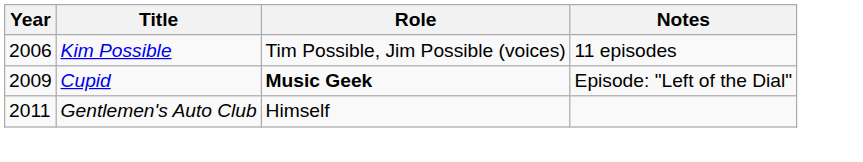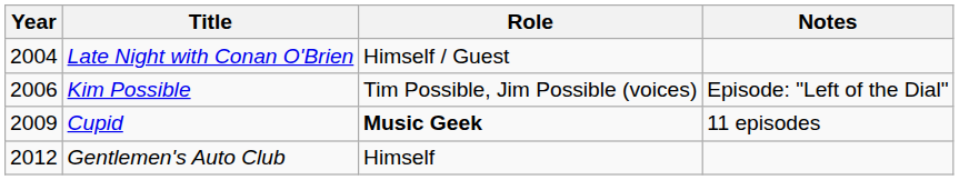 <table class = "wikitable sortable">
 <tr>
 <th>Year</th>
 <th>Title</th>
 <th>Role</th>
 <th class = "unsortable">Notes</th>
 </tr>
 <tr>
+<td>2004</td>
+<td><em><a href='#'>Late Night with Conan O'Brien</a></em></td>
+<td>Himself / Guest</td>
+<td></td>
+</tr>
+<tr>
 <td>2006</td>
 <td><em><a href='#'>Kim Possible</a></em></td>
 <td>Tim Possible, Jim Possible (voices)</td>
-<td>11 episodes</td>
+<td>Episode: "Left of the Dial"</td>
 </tr>
 <tr>
 <td>2009</td>
 <td><em><a href='#'>Cupid</a></em></td>
 <td><strong>Music Geek</strong></td>
-<td>Episode: "Left of the Dial"</td>
+<td>11 episodes</td>
 </tr>
 <tr>
-<td>2011</td>
+<td>2012</td>
 <td><em>Gentlemen's Auto Club</em></td>
 <td>Himself</td>
 <td></td>
 </tr>
 </table>
